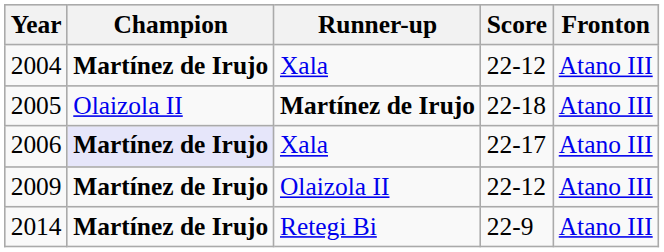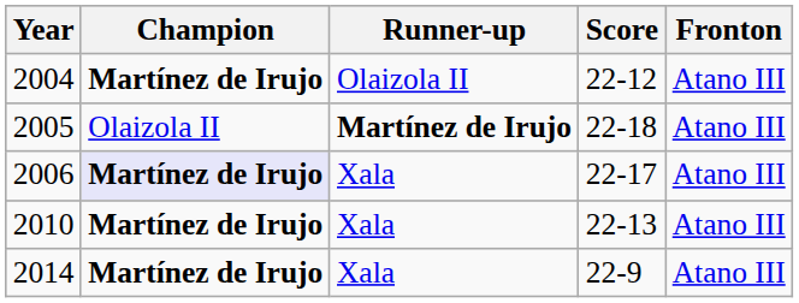 <table class="wikitable">
 <tr>
 <th>Year</th>
 <th>Champion</th>
 <th>Runner-up</th>
 <th>Score</th>
 <th>Fronton</th>
 </tr>
 <tr>
 <td>2004</td>
 <td><strong>Martínez de Irujo</strong></td>
-<td><a href='#'>Xala</a></td>
+<td><a href='#'>Olaizola II</a></td>
 <td>22-12</td>
 <td><a href='#'>Atano III</a></td>
 </tr>
 <tr>
 <td>2005</td>
 <td><a href='#'>Olaizola II</a></td>
 <td><strong>Martínez de Irujo</strong></td>
 <td>22-18</td>
 <td><a href='#'>Atano III</a></td>
 </tr>
 <tr>
 <td>2006</td>
 <td style="background: lavender;"><strong>Martínez de Irujo</strong></td>
 <td><a href='#'>Xala</a></td>
 <td>22-17</td>
 <td><a href='#'>Atano III</a></td>
 </tr>
 <tr>
-<td>2009</td>
+<td>2010</td>
 <td><strong>Martínez de Irujo</strong></td>
-<td><a href='#'>Olaizola II</a></td>
-<td>22-12</td>
+<td><a href='#'>Xala</a></td>
+<td>22-13</td>
 <td><a href='#'>Atano III</a></td>
 </tr>
 <tr>
 <td>2014</td>
 <td><strong>Martínez de Irujo</strong></td>
-<td><a href='#'>Retegi Bi</a></td>
+<td><a href='#'>Xala</a></td>
 <td>22-9</td>
 <td><a href='#'>Atano III</a></td>
 </tr>
 </table>
